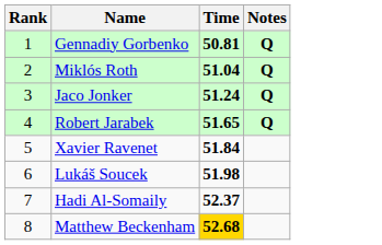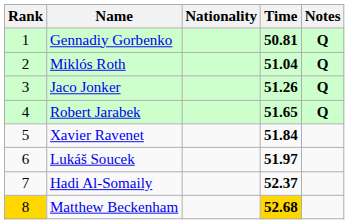 <table class="wikitable sortable" style="text-align:center">
 <tr>
 <th>Rank</th>
 <th>Name</th>
+<th>Nationality</th>
 <th>Time</th>
 <th>Notes</th>
 </tr>
 <tr bgcolor=ccffcc>
 <td>1</td>
 <td align=left><a href='#'>Gennadiy Gorbenko</a></td>
+<td align=left></td>
 <td><strong>50.81</strong></td>
 <td><strong>Q</strong></td>
 </tr>
 <tr bgcolor=ccffcc>
 <td>2</td>
 <td align=left><a href='#'>Miklós Roth</a></td>
+<td align=left></td>
 <td><strong>51.04</strong></td>
 <td><strong>Q</strong></td>
 </tr>
 <tr bgcolor=ccffcc>
 <td>3</td>
 <td align=left><a href='#'>Jaco Jonker</a></td>
-<td><strong>51.24</strong></td>
+<td align=left></td>
+<td><strong>51.26</strong></td>
 <td><strong>Q</strong></td>
 </tr>
 <tr bgcolor=ccffcc>
 <td>4</td>
 <td align=left><a href='#'>Robert Jarabek</a></td>
+<td align=left></td>
 <td><strong>51.65</strong></td>
 <td><strong>Q</strong></td>
 </tr>
 <tr>
 <td>5</td>
 <td align=left><a href='#'>Xavier Ravenet</a></td>
+<td align=left></td>
 <td><strong>51.84</strong></td>
 <td></td>
 </tr>
 <tr>
 <td>6</td>
 <td align=left><a href='#'>Lukáš Soucek</a></td>
-<td><strong>51.98</strong></td>
+<td align=left></td>
+<td><strong>51.97</strong></td>
 <td></td>
 </tr>
 <tr>
 <td>7</td>
 <td align=left><a href='#'>Hadi Al-Somaily</a></td>
+<td align=left></td>
 <td><strong>52.37</strong></td>
 <td></td>
 </tr>
 <tr>
-<td>8</td>
+<td style="background: gold;">8</td>
 <td align=left><a href='#'>Matthew Beckenham</a></td>
+<td align=left></td>
 <td style="background: gold;"><strong>52.68</strong></td>
 <td></td>
 </tr>
 </table>
